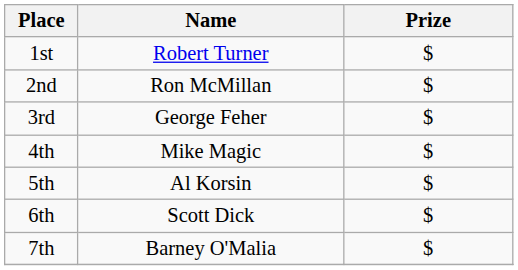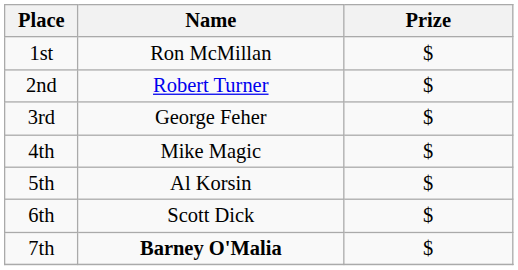 <table class="wikitable">
 <tr>
 <th width="50">Place</th>
 <th width="200">Name</th>
 <th width="125">Prize</th>
 </tr>
 <tr>
 <td align = "center">1st</td>
-<td align = "center"><a href='#'>Robert Turner</a></td>
+<td align = "center">Ron McMillan</td>
 <td align = "center">$</td>
 </tr>
 <tr>
 <td align = "center">2nd</td>
-<td align = "center">Ron McMillan</td>
+<td align = "center"><a href='#'>Robert Turner</a></td>
 <td align = "center">$</td>
 </tr>
 <tr>
 <td align = "center">3rd</td>
 <td align = "center">George Feher</td>
 <td align = "center">$</td>
 </tr>
 <tr>
 <td align = "center">4th</td>
 <td align = "center">Mike Magic</td>
 <td align = "center">$</td>
 </tr>
 <tr>
 <td align = "center">5th</td>
 <td align = "center">Al Korsin</td>
 <td align = "center">$</td>
 </tr>
 <tr>
 <td align = "center">6th</td>
 <td align = "center">Scott Dick</td>
 <td align = "center">$</td>
 </tr>
 <tr>
 <td align = "center">7th</td>
-<td align = "center">Barney O'Malia</td>
+<td align = "center"><strong>Barney O'Malia</strong></td>
 <td align = "center">$</td>
 </tr>
 <tr>
 </tr>
 </table>
